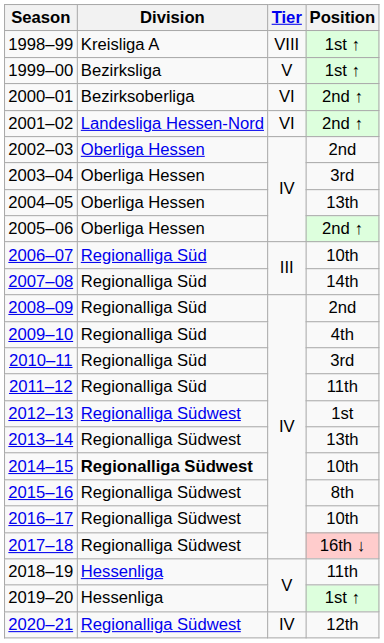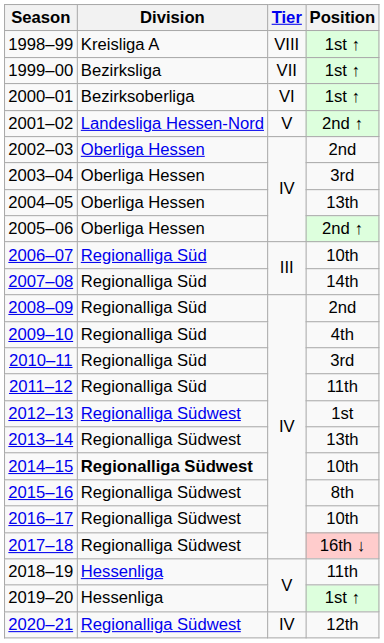 <table class="wikitable">
 <tr>
 <th>Season</th>
 <th>Division</th>
 <th><a href='#'>Tier</a></th>
 <th>Position</th>
 </tr>
 <tr align="center">
 <td>1998–99</td>
 <td align="left">Kreisliga A</td>
 <td>VIII</td>
 <td style="background:#ddffdd">1st ↑</td>
 </tr>
 <tr align="center">
 <td>1999–00</td>
 <td align="left">Bezirksliga</td>
-<td>V</td>
+<td>VII</td>
 <td style="background:#ddffdd">1st ↑</td>
 </tr>
 <tr align="center">
 <td>2000–01</td>
 <td align="left">Bezirksoberliga</td>
 <td>VI</td>
-<td style="background:#ddffdd">2nd ↑</td>
+<td style="background:#ddffdd">1st ↑</td>
 </tr>
 <tr align="center">
 <td>2001–02</td>
 <td align="left"><a href='#'>Landesliga Hessen-Nord</a></td>
-<td>VI</td>
+<td>V</td>
 <td style="background:#ddffdd">2nd ↑</td>
 </tr>
 <tr align="center">
 <td>2002–03</td>
 <td align="left"><a href='#'>Oberliga Hessen</a></td>
 <td rowspan=4>IV</td>
 <td>2nd</td>
 </tr>
 <tr align="center">
 <td>2003–04</td>
 <td align="left">Oberliga Hessen</td>
 <td>3rd</td>
 </tr>
 <tr align="center">
 <td>2004–05</td>
 <td align="left">Oberliga Hessen</td>
 <td>13th</td>
 </tr>
 <tr align="center">
 <td>2005–06</td>
 <td align="left">Oberliga Hessen</td>
 <td style="background:#ddffdd">2nd ↑</td>
 </tr>
 <tr align="center">
 <td><a href='#'>2006–07</a></td>
 <td align="left"><a href='#'>Regionalliga Süd</a></td>
 <td rowspan=2>III</td>
 <td>10th</td>
 </tr>
 <tr align="center">
 <td><a href='#'>2007–08</a></td>
 <td align="left">Regionalliga Süd</td>
 <td>14th</td>
 </tr>
 <tr align="center">
 <td><a href='#'>2008–09</a></td>
 <td align="left">Regionalliga Süd</td>
 <td rowspan=10>IV</td>
 <td>2nd</td>
 </tr>
 <tr align="center">
 <td><a href='#'>2009–10</a></td>
 <td align="left">Regionalliga Süd</td>
 <td>4th</td>
 </tr>
 <tr align="center">
 <td><a href='#'>2010–11</a></td>
 <td align="left">Regionalliga Süd</td>
 <td>3rd</td>
 </tr>
 <tr align="center">
 <td><a href='#'>2011–12</a></td>
 <td align="left">Regionalliga Süd</td>
 <td>11th</td>
 </tr>
 <tr align="center">
 <td><a href='#'>2012–13</a></td>
 <td align="left"><a href='#'>Regionalliga Südwest</a></td>
 <td>1st</td>
 </tr>
 <tr align="center">
 <td><a href='#'>2013–14</a></td>
 <td align="left">Regionalliga Südwest</td>
 <td>13th</td>
 </tr>
 <tr align="center">
 <td><a href='#'>2014–15</a></td>
 <td align="left"><strong>Regionalliga Südwest</strong></td>
 <td>10th</td>
 </tr>
 <tr align="center">
 <td><a href='#'>2015–16</a></td>
 <td align="left">Regionalliga Südwest</td>
 <td>8th</td>
 </tr>
 <tr align="center">
 <td><a href='#'>2016–17</a></td>
 <td align="left">Regionalliga Südwest</td>
 <td>10th</td>
 </tr>
 <tr align="center">
 <td><a href='#'>2017–18</a></td>
 <td align="left">Regionalliga Südwest</td>
 <td style="background:#ffcccc">16th ↓</td>
 </tr>
 <tr align="center">
 <td>2018–19</td>
 <td align="left"><a href='#'>Hessenliga</a></td>
 <td rowspan=2>V</td>
 <td>11th</td>
 </tr>
 <tr align="center">
 <td>2019–20</td>
 <td align="left">Hessenliga</td>
 <td style="background:#ddffdd">1st ↑</td>
 </tr>
 <tr align="center">
 <td><a href='#'>2020–21</a></td>
 <td align="left"><a href='#'>Regionalliga Südwest</a></td>
 <td rowspan=1>IV</td>
 <td>12th</td>
 </tr>
 </table>
